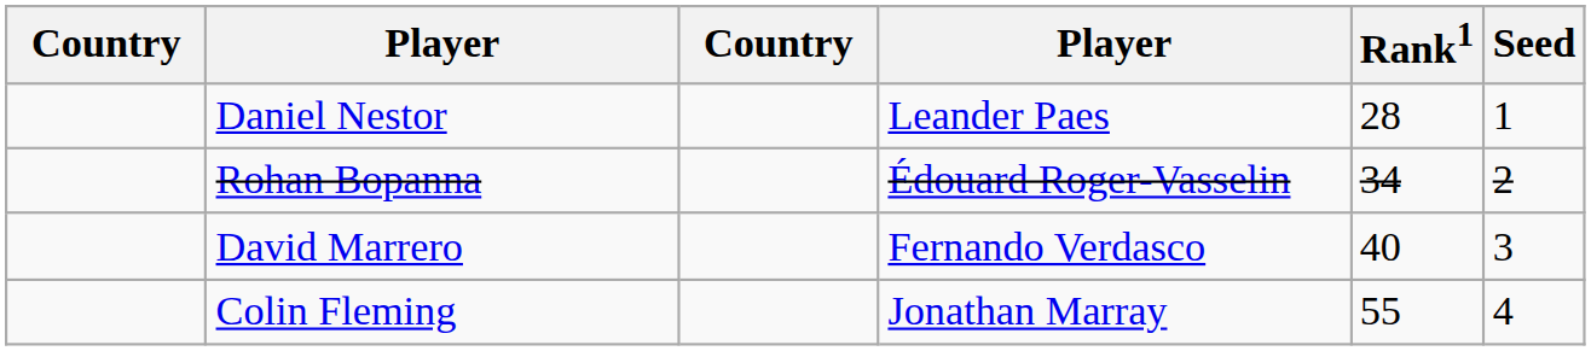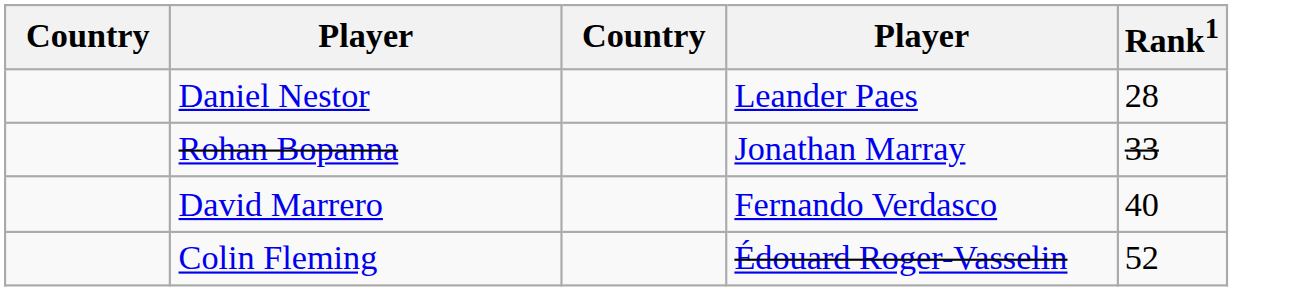 <table class="sortable wikitable">
 <tr>
 <th width="70">Country</th>
 <th width="175">Player</th>
 <th width="70">Country</th>
 <th width="175">Player</th>
 <th>Rank<sup>1</sup></th>
-<th>Seed</th>
 </tr>
 <tr>
 <td></td>
 <td><a href='#'>Daniel Nestor</a></td>
 <td></td>
 <td><a href='#'>Leander Paes</a></td>
 <td>28</td>
-<td>1</td>
 </tr>
 <tr>
 <td><s></s></td>
 <td><s><a href='#'>Rohan Bopanna</a></s></td>
 <td><s></s></td>
-<td><s><a href='#'>Édouard Roger-Vasselin</a></s></td>
-<td><s>34</s></td>
-<td><s>2</s></td>
+<td><a href='#'>Jonathan Marray</a></td>
+<td><s>33</s></td>
 </tr>
 <tr>
 <td></td>
 <td><a href='#'>David Marrero</a></td>
 <td></td>
 <td><a href='#'>Fernando Verdasco</a></td>
 <td>40</td>
-<td>3</td>
 </tr>
 <tr>
 <td></td>
 <td><a href='#'>Colin Fleming</a></td>
 <td></td>
-<td><a href='#'>Jonathan Marray</a></td>
-<td>55</td>
-<td>4</td>
+<td><s><a href='#'>Édouard Roger-Vasselin</a></s></td>
+<td>52</td>
 </tr>
 </table>
